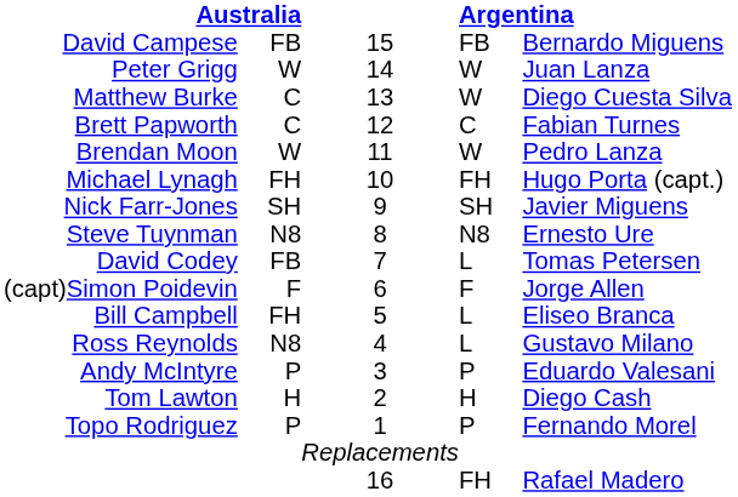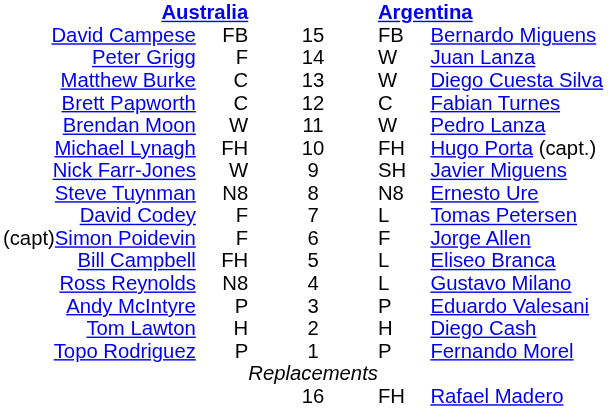 <table width="100%" style="font-size: 90%; " cellspacing="0" cellpadding="0" align=center>
 <tr>
 <td width=41%; text-align=right></td>
 <td width=3%; text-align:right></td>
 <td width=4%; text-align:center></td>
 <td width=3%; text-align:left></td>
 <td width=49%; text-align:left></td>
 </tr>
 <tr>
 <td colspan=2; align=right><strong><a href='#'>Australia</a></strong></td>
 <td></td>
 <td colspan=2;><strong><a href='#'>Argentina</a></strong></td>
 </tr>
 <tr>
 <td align=right><a href='#'>David Campese</a></td>
 <td align=right>FB</td>
 <td align=center>15</td>
 <td>FB</td>
 <td><a href='#'>Bernardo Miguens</a></td>
 </tr>
 <tr>
 <td align=right><a href='#'>Peter Grigg</a></td>
-<td align=right>W</td>
+<td align=right>F</td>
 <td align=center>14</td>
 <td>W</td>
 <td><a href='#'>Juan Lanza</a></td>
 </tr>
 <tr>
 <td align=right><a href='#'>Matthew Burke</a></td>
 <td align=right>C</td>
 <td align=center>13</td>
 <td>W</td>
 <td><a href='#'>Diego Cuesta Silva</a></td>
 </tr>
 <tr>
 <td align=right><a href='#'>Brett Papworth</a></td>
 <td align=right>C</td>
 <td align=center>12</td>
 <td>C</td>
 <td><a href='#'>Fabian Turnes</a></td>
 </tr>
 <tr>
 <td align=right><a href='#'>Brendan Moon</a></td>
 <td align=right>W</td>
 <td align=center>11</td>
 <td>W</td>
 <td><a href='#'>Pedro Lanza</a></td>
 </tr>
 <tr>
 <td align=right><a href='#'>Michael Lynagh</a></td>
 <td align=right>FH</td>
 <td align=center>10</td>
 <td>FH</td>
 <td><a href='#'>Hugo Porta</a> (capt.) </td>
 </tr>
 <tr>
 <td align=right><a href='#'>Nick Farr-Jones</a></td>
-<td align=right>SH</td>
+<td align=right>W</td>
 <td align=center>9</td>
 <td>SH</td>
 <td><a href='#'>Javier Miguens</a></td>
 </tr>
 <tr>
 <td align=right><a href='#'>Steve Tuynman</a></td>
 <td align=right>N8</td>
 <td align=center>8</td>
 <td>N8</td>
 <td><a href='#'>Ernesto Ure</a></td>
 </tr>
 <tr>
 <td align=right><a href='#'>David Codey</a></td>
-<td align=right>FB</td>
+<td align=right>F</td>
 <td align=center>7</td>
 <td>L</td>
 <td><a href='#'>Tomas Petersen</a></td>
 </tr>
 <tr>
 <td align=right>(capt)<a href='#'>Simon Poidevin</a></td>
 <td align=right>F</td>
 <td align=center>6</td>
 <td>F</td>
 <td><a href='#'>Jorge Allen</a></td>
 </tr>
 <tr>
 <td align=right><a href='#'>Bill Campbell</a></td>
 <td align=right>FH</td>
 <td align=center>5</td>
 <td>L</td>
 <td><a href='#'>Eliseo Branca</a></td>
 </tr>
 <tr>
 <td align=right><a href='#'>Ross Reynolds</a></td>
 <td align=right>N8</td>
 <td align=center>4</td>
 <td>L</td>
 <td><a href='#'>Gustavo Milano</a></td>
 </tr>
 <tr>
 <td align=right><a href='#'>Andy McIntyre</a></td>
 <td align=right>P</td>
 <td align=center>3</td>
 <td>P</td>
 <td><a href='#'>Eduardo Valesani</a></td>
 </tr>
 <tr>
 <td align=right><a href='#'>Tom Lawton</a></td>
 <td align=right>H</td>
 <td align=center>2</td>
 <td>H</td>
 <td><a href='#'>Diego Cash</a></td>
 </tr>
 <tr>
 <td align=right><a href='#'>Topo Rodriguez</a></td>
 <td align=right>P</td>
 <td align=center>1</td>
 <td>P</td>
 <td><a href='#'>Fernando Morel</a></td>
 </tr>
 <tr>
 <td></td>
 <td></td>
 <td align=center><em>Replacements</em></td>
 <td></td>
 <td></td>
 </tr>
 <tr>
 <td align=right></td>
 <td align=right></td>
 <td align=center>16</td>
 <td>FH</td>
 <td><a href='#'>Rafael Madero</a> </td>
 </tr>
 </table>
